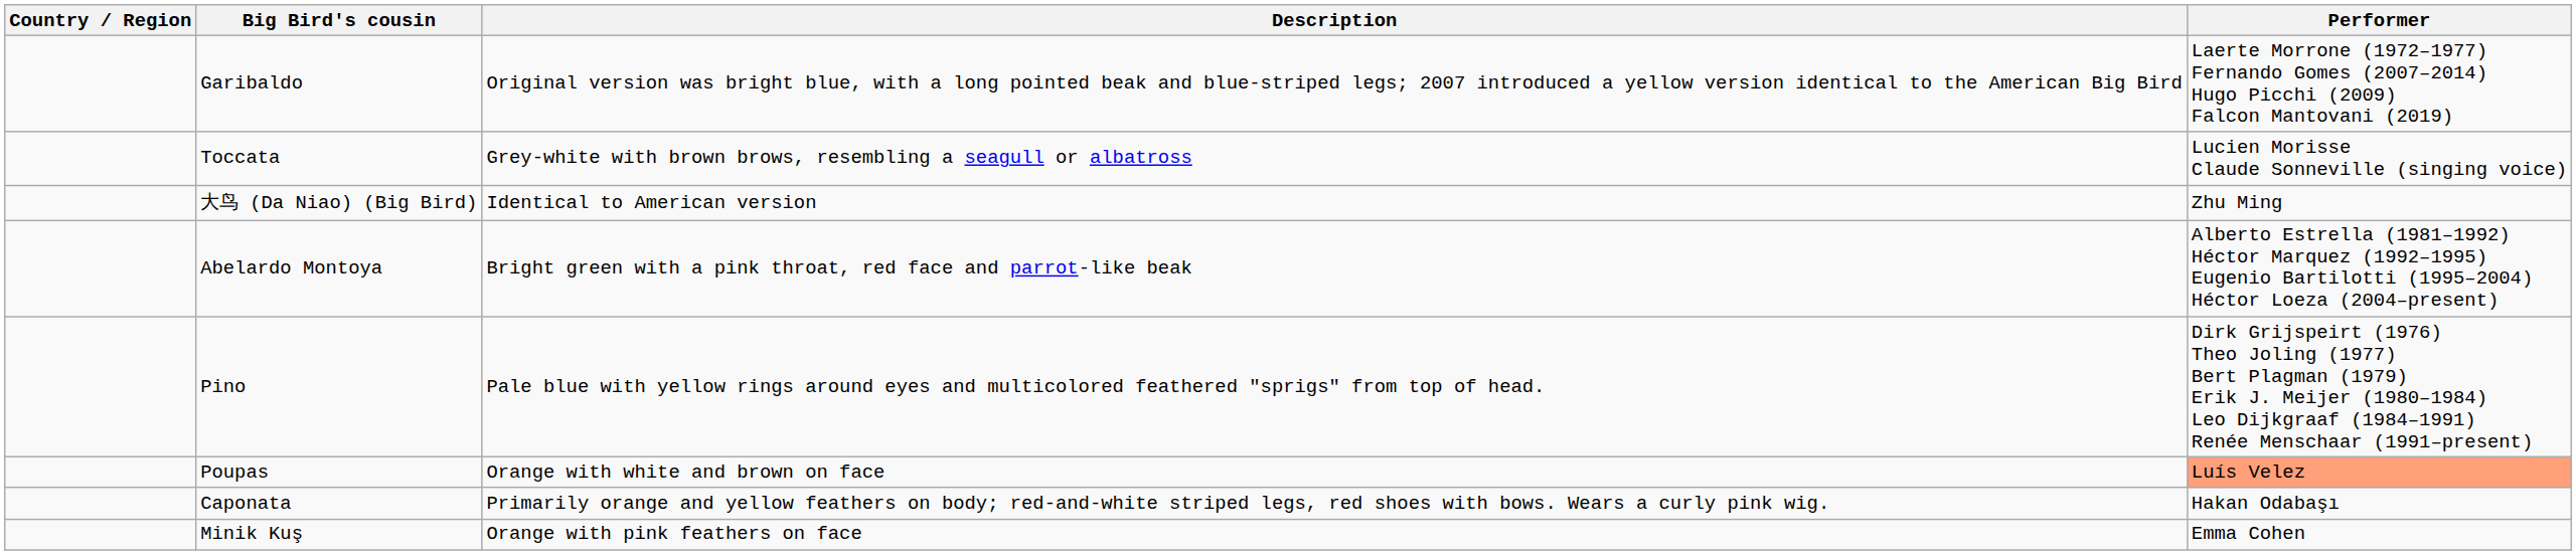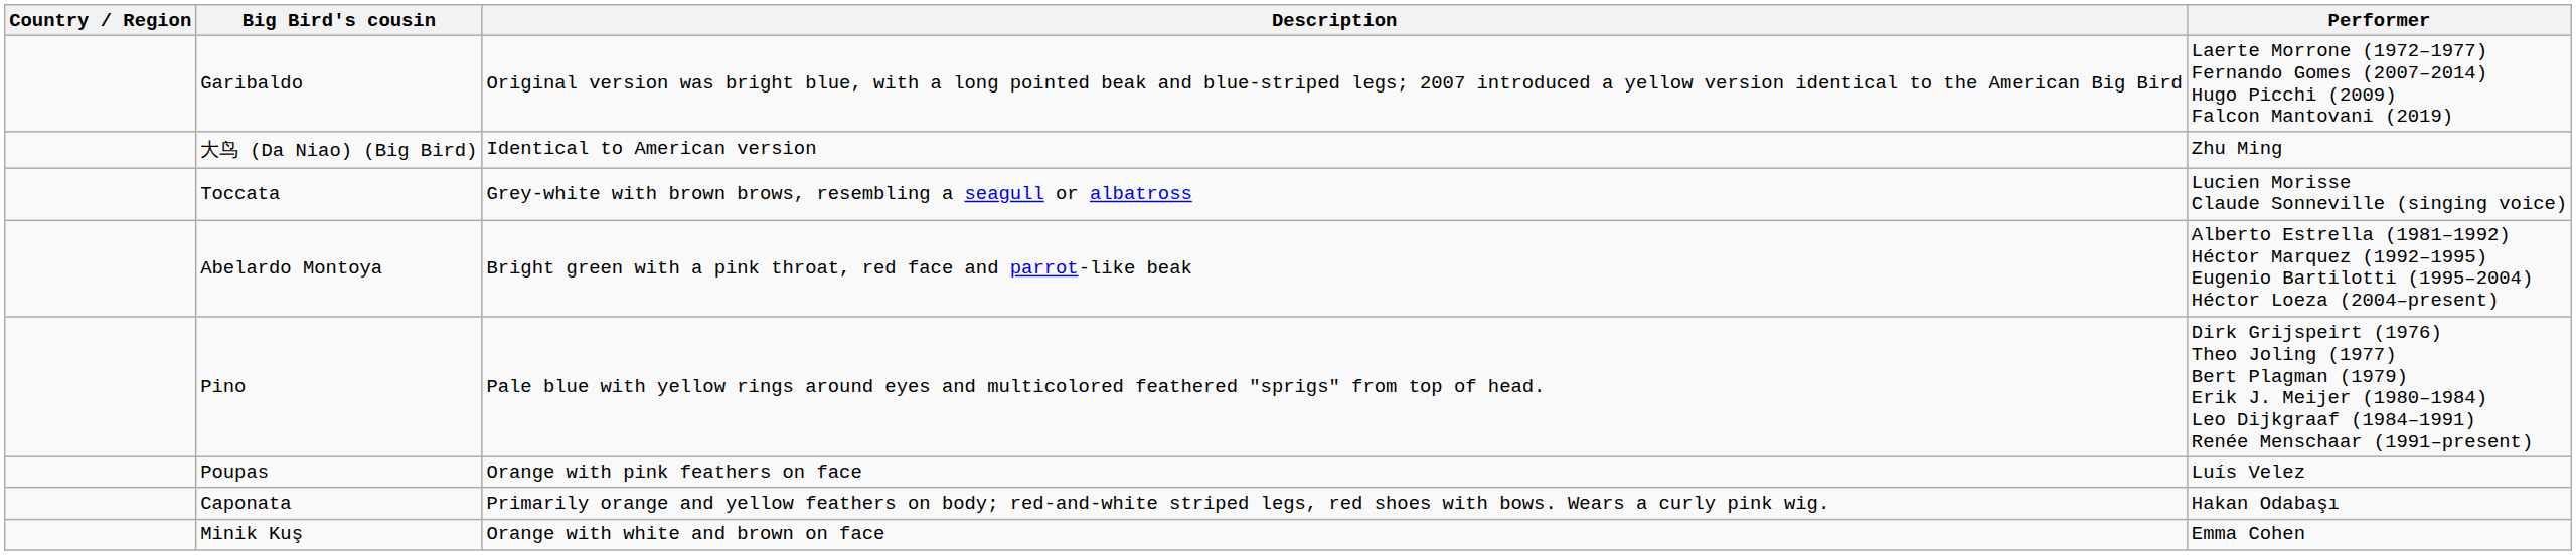 <table class="wikitable">
 <tr>
 <th>Country / Region</th>
 <th>Big Bird's cousin</th>
 <th>Description</th>
 <th>Performer</th>
 </tr>
 <tr>
 <td></td>
 <td>Garibaldo</td>
 <td>Original version was bright blue, with a long pointed beak and blue-striped legs; 2007 introduced a yellow version identical to the American Big Bird</td>
 <td>Laerte Morrone (1972–1977)<br>Fernando Gomes (2007–2014)<br>Hugo Picchi (2009)<br>Falcon Mantovani (2019)</td>
 </tr>
 <tr>
 <td></td>
+<td>大鸟 (Da Niao) (Big Bird)</td>
+<td>Identical to American version</td>
+<td>Zhu Ming</td>
+</tr>
+<tr>
+<td></td>
 <td>Toccata</td>
 <td>Grey-white with brown brows, resembling a <a href='#'>seagull</a> or <a href='#'>albatross</a></td>
 <td>Lucien Morisse<br>Claude Sonneville (singing voice)</td>
-</tr>
-<tr>
-<td></td>
-<td>大鸟 (Da Niao) (Big Bird)</td>
-<td>Identical to American version</td>
-<td>Zhu Ming</td>
 </tr>
 <tr>
 <td></td>
 <td>Abelardo Montoya</td>
 <td>Bright green with a pink throat, red face and <a href='#'>parrot</a>-like beak</td>
 <td>Alberto Estrella (1981–1992)<br>Héctor Marquez (1992–1995)<br>Eugenio Bartilotti (1995–2004)<br>Héctor Loeza (2004–present)</td>
 </tr>
 <tr>
 <td></td>
 <td>Pino</td>
 <td>Pale blue with yellow rings around eyes and multicolored feathered "sprigs" from top of head.</td>
 <td>Dirk Grijspeirt (1976)<br>Theo Joling (1977)<br>Bert Plagman (1979)<br>Erik J. Meijer (1980–1984)<br>Leo Dijkgraaf (1984–1991)<br>Renée Menschaar (1991–present)</td>
 </tr>
 <tr>
 <td></td>
 <td>Poupas</td>
-<td>Orange with white and brown on face</td>
-<td style="background: lightsalmon;">Luís Velez</td>
+<td>Orange with pink feathers on face</td>
+<td>Luís Velez</td>
 </tr>
 <tr>
 <td></td>
 <td>Caponata</td>
 <td>Primarily orange and yellow feathers on body; red-and-white striped legs, red shoes with bows. Wears a curly pink wig.</td>
 <td>Hakan Odabaşı</td>
 </tr>
 <tr>
 <td></td>
 <td>Minik Kuş</td>
-<td>Orange with pink feathers on face</td>
+<td>Orange with white and brown on face</td>
 <td>Emma Cohen</td>
 </tr>
 </table>
